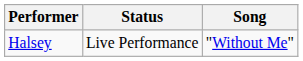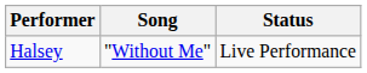 <table class="wikitable" style="font-size:85%">
 <tr>
 <th>Performer</th>
+<th>Song</th>
 <th>Status</th>
-<th>Song</th>
 </tr>
 <tr>
 <td> <a href='#'>Halsey</a></td>
+<td>"<a href='#'>Without Me</a>"</td>
 <td>Live Performance</td>
-<td>"<a href='#'>Without Me</a>"</td>
 </tr>
 </table>
